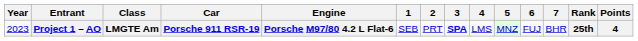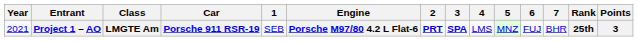 <table class="wikitable" style="text-align:center; font-size:90%">
 <tr>
 <th>Year</th>
 <th>Entrant</th>
 <th>Class</th>
 <th>Car</th>
+<th>1</th>
 <th>Engine</th>
-<th>1</th>
 <th>2</th>
 <th>3</th>
 <th>4</th>
 <th>5</th>
 <th>6</th>
 <th>7</th>
 <th>Rank</th>
 <th>Points</th>
 </tr>
 <tr>
-<td><a href='#'>2023</a></td>
+<td><a href='#'>2021</a></td>
 <th><a href='#'>Project 1</a> – <a href='#'>AO</a></th>
 <th>LMGTE Am</th>
 <th><a href='#'>Porsche 911 RSR-19</a></th>
+<td><a href='#'>SEB</a></td>
 <th><a href='#'>Porsche</a> <a href='#'>M97/80</a> 4.2 L Flat-6</th>
-<td><a href='#'>SEB</a></td>
-<td><a href='#'>PRT</a></td>
+<td><strong><a href='#'>PRT</a></strong></td>
 <td><strong><a href='#'>SPA</a></strong></td>
 <td><a href='#'>LMS</a></td>
 <td style="background:#DFFFDF;"><a href='#'>MNZ</a><br></td>
 <td><a href='#'>FUJ</a></td>
 <td><a href='#'>BHR</a></td>
 <th>25th</th>
-<th>4</th>
+<th>3</th>
 </tr>
 </table>
